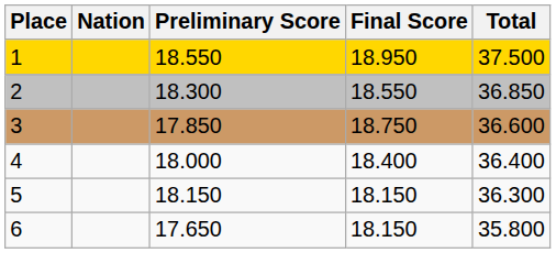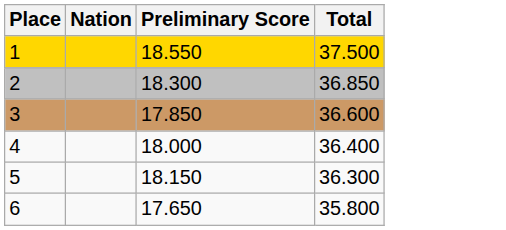 <table class="wikitable">
 <tr>
 <th>Place</th>
 <th>Nation</th>
 <th>Preliminary Score</th>
-<th>Final Score</th>
 <th>Total</th>
 </tr>
 <tr bgcolor=gold>
 <td>1</td>
 <td></td>
 <td>18.550</td>
-<td>18.950</td>
 <td>37.500</td>
 </tr>
 <tr bgcolor=silver>
 <td>2</td>
 <td></td>
 <td>18.300</td>
-<td>18.550</td>
 <td>36.850</td>
 </tr>
 <tr bgcolor=cc9966>
 <td>3</td>
 <td></td>
 <td>17.850</td>
-<td>18.750</td>
 <td>36.600</td>
 </tr>
 <tr>
 <td>4</td>
 <td></td>
 <td>18.000</td>
-<td>18.400</td>
 <td>36.400</td>
 </tr>
 <tr>
 <td>5</td>
 <td></td>
-<td>18.150</td>
 <td>18.150</td>
 <td>36.300</td>
 </tr>
 <tr>
 <td>6</td>
 <td></td>
 <td>17.650</td>
-<td>18.150</td>
 <td>35.800</td>
 </tr>
 </table>
